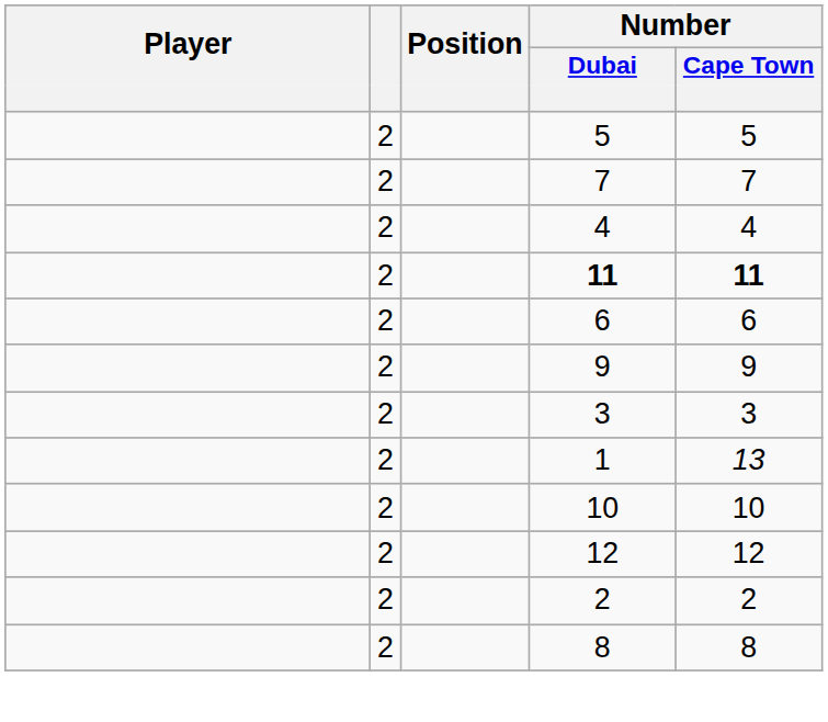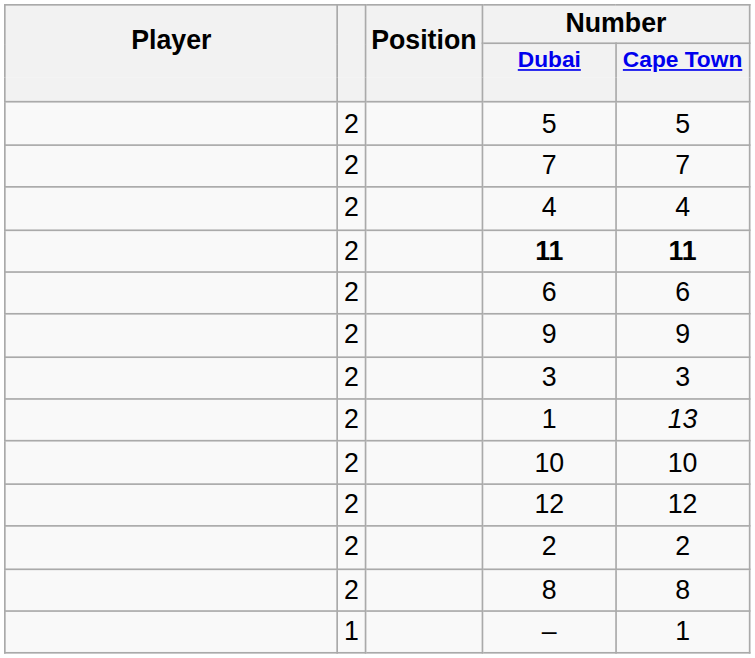 <table class="wikitable sortable" style="text-align:center;">
 <tr>
 <th rowspan=2 style="border-bottom:0px; width:12em;">Player</th>
 <th rowspan=2 style="border-bottom:0px;"></th>
 <th rowspan=2 style="border-bottom:0px;">Position</th>
 <th colspan=2 style="padding:2px;">Number</th>
 </tr>
 <tr>
 <th style="vertical-align:top;width:5.5em;border-bottom:1px solid transparent;padding:2px;font-size:85%;"><a href='#'>Dubai</a></th>
 <th style="vertical-align:top;width:5.5em;border-bottom:1px solid transparent;padding:2px;font-size:85%;"><a href='#'>Cape Town</a></th>
 </tr>
 <tr style="line-height:8px;">
 <th style="border-top:1px solid transparent;"></th>
 <th style="border-top:1px solid transparent;"> </th>
 <th style="border-top:1px solid transparent;"> </th>
 <th data-sort-type="number" style="border-top:0px;"></th>
 <th data-sort-type="number" style="border-top:0px;"></th>
 </tr>
 <tr>
 <td align=left></td>
 <td>2</td>
 <td> </td>
 <td>5</td>
 <td>5</td>
 </tr>
 <tr>
 <td align=left></td>
 <td>2</td>
 <td> </td>
 <td>7</td>
 <td>7</td>
 </tr>
 <tr>
 <td align=left></td>
 <td>2</td>
 <td> </td>
 <td>4</td>
 <td>4</td>
 </tr>
 <tr>
 <td align=left></td>
 <td>2</td>
 <td> </td>
 <td><strong>11</strong></td>
 <td><strong>11</strong></td>
 </tr>
 <tr>
 <td align=left></td>
 <td>2</td>
 <td> </td>
 <td>6</td>
 <td>6</td>
 </tr>
 <tr>
 <td align=left></td>
 <td>2</td>
 <td> </td>
 <td>9</td>
 <td>9</td>
 </tr>
 <tr>
 <td align=left></td>
 <td>2</td>
 <td> </td>
 <td>3</td>
 <td>3</td>
 </tr>
 <tr>
 <td align=left></td>
 <td>2</td>
 <td> </td>
 <td>1</td>
 <td><em>13 </em></td>
 </tr>
 <tr>
 <td align=left></td>
 <td>2</td>
 <td> </td>
 <td>10</td>
 <td>10</td>
 </tr>
 <tr>
 <td align=left></td>
 <td>2</td>
 <td> </td>
 <td>12</td>
 <td>12</td>
 </tr>
 <tr>
 <td align=left></td>
 <td>2</td>
 <td> </td>
 <td>2</td>
 <td>2</td>
 </tr>
 <tr>
 <td align=left></td>
 <td>2</td>
 <td> </td>
 <td>8</td>
 <td>8</td>
 </tr>
+<tr>
+<td align=left></td>
+<td>1</td>
+<td> </td>
+<td>–</td>
+<td>1</td>
+</tr>
 </table>
